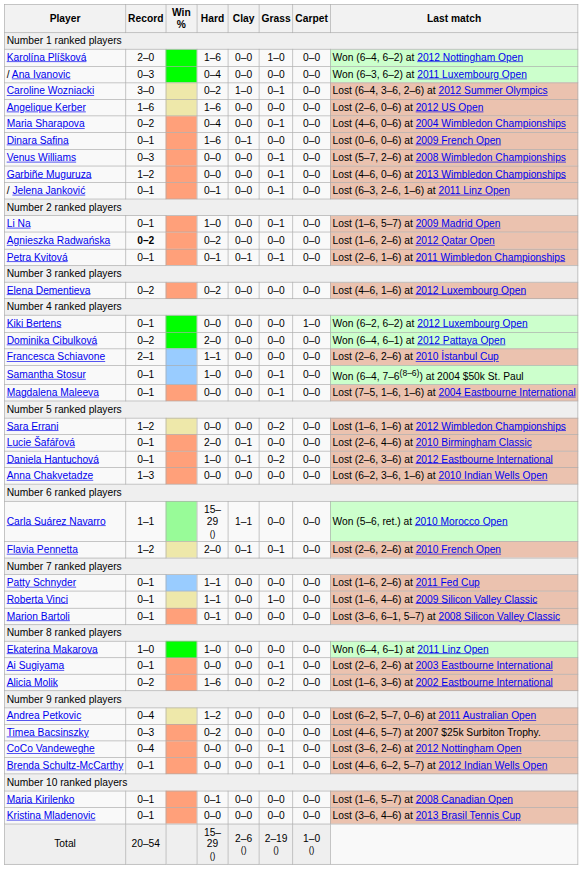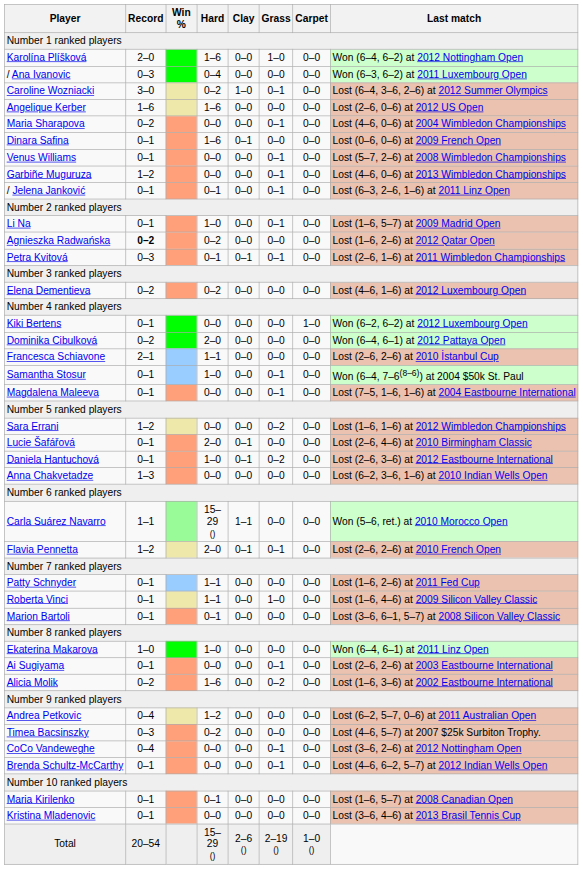 <table class="sortable wikitable" style=font-size:97%;text-align:center>
 <tr>
 <th>Player</th>
 <th data-sort-type="number">Record</th>
 <th width=40>Win %</th>
 <th width=40 data-sort-type="number">Hard</th>
 <th width=40>Clay</th>
 <th width=40>Grass</th>
 <th width=40>Carpet</th>
 <th>Last match</th>
 </tr>
 <tr bgcolor=efefef class="sortbottom">
 <td align=left colspan=8>Number 1 ranked players</td>
 </tr>
 <tr>
 <td align=left> <a href='#'>Karolína Plíšková</a></td>
 <td>2–0</td>
 <td bgcolor=lime></td>
 <td>1–6</td>
 <td>0–0</td>
 <td>1–0</td>
 <td>0–0</td>
 <td bgcolor=ccffcc align=left>Won (6–4, 6–2) at <a href='#'>2012 Nottingham Open</a></td>
 </tr>
 <tr>
 <td align=left>/ <a href='#'>Ana Ivanovic</a></td>
 <td>0–3</td>
 <td bgcolor=lime></td>
 <td>0–4</td>
 <td>0–0</td>
 <td>0–0</td>
 <td>0–0</td>
 <td bgcolor= ccffcc align=left>Won (6–3, 6–2) at <a href='#'>2011 Luxembourg Open</a></td>
 </tr>
 <tr>
 <td align=left> <a href='#'>Caroline Wozniacki</a></td>
 <td>3–0</td>
 <td bgcolor=eee8aa></td>
 <td>0–2</td>
 <td>1–0</td>
 <td>0–1</td>
 <td>0–0</td>
 <td bgcolor=ebc2af align=left>Lost (6–4, 3–6, 2–6) at <a href='#'>2012 Summer Olympics</a></td>
 </tr>
 <tr>
 <td align=left> <a href='#'>Angelique Kerber</a></td>
 <td>1–6</td>
 <td bgcolor=eee8aa></td>
 <td>1–6</td>
 <td>0–0</td>
 <td>0–0</td>
 <td>0–0</td>
 <td bgcolor=ebc2af align=left>Lost (2–6, 0–6) at <a href='#'>2012 US Open</a></td>
 </tr>
 <tr>
 <td align=left> <a href='#'>Maria Sharapova</a></td>
 <td>0–2</td>
 <td bgcolor=ffa07a></td>
-<td>0–4</td>
+<td>0–0</td>
 <td>0–0</td>
 <td>0–1</td>
 <td>0–0</td>
 <td bgcolor=ebc2af align=left>Lost (4–6, 0–6) at <a href='#'>2004 Wimbledon Championships</a></td>
 </tr>
 <tr>
 <td align=left> <a href='#'>Dinara Safina</a></td>
 <td>0–1</td>
 <td bgcolor=ffa07a></td>
 <td>1–6</td>
 <td>0–1</td>
 <td>0–0</td>
 <td>0–0</td>
 <td bgcolor=ebc2af align=left>Lost (0–6, 0–6) at <a href='#'>2009 French Open</a></td>
 </tr>
 <tr>
 <td align=left> <a href='#'>Venus Williams</a></td>
-<td>0–3</td>
+<td>0–1</td>
 <td bgcolor=ffa07a></td>
 <td>0–0</td>
 <td>0–0</td>
 <td>0–1</td>
 <td>0–0</td>
 <td bgcolor=ebc2af align=left>Lost (5–7, 2–6) at <a href='#'>2008 Wimbledon Championships</a></td>
 </tr>
 <tr>
 <td align=left> <a href='#'>Garbiñe Muguruza</a></td>
 <td>1–2</td>
 <td bgcolor=ffa07a></td>
 <td>0–0</td>
 <td>0–0</td>
 <td>0–1</td>
 <td>0–0</td>
 <td bgcolor=ebc2af align=left>Lost (4–6, 0–6) at <a href='#'>2013 Wimbledon Championships</a></td>
 </tr>
 <tr>
 <td align=left>/ <a href='#'>Jelena Janković</a></td>
 <td>0–1</td>
 <td bgcolor=ffa07a></td>
 <td>0–1</td>
 <td>0–0</td>
 <td>0–1</td>
 <td>0–0</td>
 <td bgcolor=ebc2af align=left>Lost (6–3, 2–6, 1–6) at <a href='#'>2011 Linz Open</a></td>
 </tr>
 <tr bgcolor=efefef class="sortbottom">
 <td align=left colspan=8>Number 2 ranked players</td>
 </tr>
 <tr>
 <td align=left> <a href='#'>Li Na</a></td>
 <td>0–1</td>
 <td bgcolor=ffa07a></td>
 <td>1–0</td>
 <td>0–0</td>
 <td>0–1</td>
 <td>0–0</td>
 <td bgcolor=ebc2af align=left>Lost (1–6, 5–7) at <a href='#'>2009 Madrid Open</a></td>
 </tr>
 <tr>
 <td align=left> <a href='#'>Agnieszka Radwańska</a></td>
 <td><strong>0–2</strong></td>
 <td bgcolor=ffa07a></td>
 <td>0–2</td>
 <td>0–0</td>
 <td>0–0</td>
 <td>0–0</td>
 <td bgcolor=ebc2af align=left>Lost (1–6, 2–6) at <a href='#'>2012 Qatar Open</a></td>
 </tr>
 <tr>
 <td align=left> <a href='#'>Petra Kvitová</a></td>
-<td>0–1</td>
+<td>0–3</td>
 <td bgcolor=ffa07a></td>
 <td>0–1</td>
 <td>0–1</td>
 <td>0–1</td>
 <td>0–0</td>
 <td bgcolor=ebc2af align=left>Lost (2–6, 1–6) at <a href='#'>2011 Wimbledon Championships</a></td>
 </tr>
 <tr bgcolor=efefef class="sortbottom">
 <td align=left colspan=8>Number 3 ranked players</td>
 </tr>
 <tr>
 <td align=left> <a href='#'>Elena Dementieva</a></td>
 <td>0–2</td>
 <td bgcolor=ffa07a></td>
 <td>0–2</td>
 <td>0–0</td>
 <td>0–0</td>
 <td>0–0</td>
 <td bgcolor=ebc2af align=left>Lost (4–6, 1–6) at <a href='#'>2012 Luxembourg Open</a></td>
 </tr>
 <tr bgcolor=efefef class="sortbottom">
 <td align=left colspan=8>Number 4 ranked players</td>
 </tr>
 <tr>
 <td align=left> <a href='#'>Kiki Bertens</a></td>
 <td>0–1</td>
 <td bgcolor=lime></td>
 <td>0–0</td>
 <td>0–0</td>
 <td>0–0</td>
 <td>1–0</td>
 <td bgcolor=ccffcc align=left>Won (6–2, 6–2) at <a href='#'>2012 Luxembourg Open</a></td>
 </tr>
 <tr>
 <td align=left> <a href='#'>Dominika Cibulková</a></td>
 <td>0–2</td>
 <td bgcolor=lime></td>
 <td>2–0</td>
 <td>0–0</td>
 <td>0–0</td>
 <td>0–0</td>
 <td bgcolor=ccffcc align=left>Won (6–4, 6–1) at <a href='#'>2012 Pattaya Open</a></td>
 </tr>
 <tr>
 <td align=left> <a href='#'>Francesca Schiavone</a></td>
 <td>2–1</td>
 <td bgcolor=99ccff></td>
 <td>1–1</td>
 <td>0–0</td>
 <td>0–0</td>
 <td>0–0</td>
 <td bgcolor=ebc2af align=left>Lost (2–6, 2–6) at <a href='#'>2010 İstanbul Cup</a></td>
 </tr>
 <tr>
 <td align=left> <a href='#'>Samantha Stosur</a></td>
 <td>0–1</td>
 <td bgcolor=99ccff></td>
 <td>1–0</td>
 <td>0–0</td>
 <td>0–1</td>
 <td>0–0</td>
 <td bgcolor=ccffcc align=left>Won (6–4, 7–6<sup>(8–6)</sup>) at 2004 $50k St. Paul</td>
 </tr>
 <tr>
 <td align=left> <a href='#'>Magdalena Maleeva</a></td>
 <td>0–1</td>
 <td bgcolor=ffa07a></td>
 <td>0–0</td>
 <td>0–0</td>
 <td>0–1</td>
 <td>0–0</td>
 <td bgcolor=ebc2af align=left>Lost (7–5, 1–6, 1–6) at <a href='#'>2004 Eastbourne International</a></td>
 </tr>
 <tr bgcolor=efefef class="sortbottom">
 <td align=left colspan=8>Number 5 ranked players</td>
 </tr>
 <tr>
 <td align=left> <a href='#'>Sara Errani</a></td>
 <td>1–2</td>
 <td bgcolor=eee8aa></td>
 <td>0–0</td>
 <td>0–0</td>
 <td>0–2</td>
 <td>0–0</td>
 <td bgcolor=ebc2af align=left>Lost (1–6, 1–6) at <a href='#'>2012 Wimbledon Championships</a></td>
 </tr>
 <tr>
 <td align=left> <a href='#'>Lucie Šafářová</a></td>
 <td>0–1</td>
 <td bgcolor=ffa07a></td>
 <td>2–0</td>
 <td>0–1</td>
 <td>0–0</td>
 <td>0–0</td>
 <td bgcolor=ebc2af align=left>Lost (2–6, 4–6) at <a href='#'>2010 Birmingham Classic</a></td>
 </tr>
 <tr>
 <td align=left> <a href='#'>Daniela Hantuchová</a></td>
 <td>0–1</td>
 <td bgcolor=ffa07a></td>
 <td>1–0</td>
 <td>0–1</td>
 <td>0–2</td>
 <td>0–0</td>
 <td bgcolor=ebc2af align=left>Lost (2–6, 3–6) at <a href='#'>2012 Eastbourne International</a></td>
 </tr>
 <tr>
 <td align=left> <a href='#'>Anna Chakvetadze</a></td>
 <td>1–3</td>
 <td bgcolor=ffa07a></td>
 <td>0–0</td>
 <td>0–0</td>
 <td>0–0</td>
 <td>0–0</td>
 <td bgcolor=ebc2af align=left>Lost (6–2, 3–6, 1–6) at <a href='#'>2010 Indian Wells Open</a></td>
 </tr>
 <tr bgcolor=efefef class="sortbottom">
 <td align=left colspan=8>Number 6 ranked players</td>
 </tr>
 <tr>
 <td align=left> <a href='#'>Carla Suárez Navarro</a></td>
 <td>1–1</td>
 <td bgcolor=98fb98></td>
 <td>15–29 <br> <small>()</small></td>
 <td>1–1</td>
 <td>0–0</td>
 <td>0–0</td>
 <td bgcolor=ccffcc align=left>Won (5–6, ret.) at <a href='#'>2010 Morocco Open</a></td>
 </tr>
 <tr>
 <td align=left> <a href='#'>Flavia Pennetta</a></td>
 <td>1–2</td>
 <td bgcolor=eee8aa></td>
 <td>2–0</td>
 <td>0–1</td>
 <td>0–1</td>
 <td>0–0</td>
 <td bgcolor=ebc2af align=left>Lost (2–6, 2–6) at <a href='#'>2010 French Open</a></td>
 </tr>
 <tr bgcolor=efefef class="sortbottom">
 <td align=left colspan=8>Number 7 ranked players</td>
 </tr>
 <tr>
 <td align=left> <a href='#'>Patty Schnyder</a></td>
 <td>0–1</td>
 <td bgcolor=99ccff></td>
 <td>1–1</td>
 <td>0–0</td>
 <td>0–0</td>
 <td>0–0</td>
 <td bgcolor=ebc2af align=left>Lost (1–6, 2–6) at <a href='#'>2011 Fed Cup</a></td>
 </tr>
 <tr>
 <td align=left> <a href='#'>Roberta Vinci</a></td>
 <td>0–1</td>
 <td bgcolor=eee8aa></td>
 <td>1–1</td>
 <td>0–0</td>
 <td>1–0</td>
 <td>0–0</td>
 <td bgcolor=ebc2af align=left>Lost (1–6, 4–6) at <a href='#'>2009 Silicon Valley Classic</a></td>
 </tr>
 <tr>
 <td align=left> <a href='#'>Marion Bartoli</a></td>
 <td>0–1</td>
 <td bgcolor=ffa07a></td>
 <td>0–1</td>
 <td>0–0</td>
 <td>0–0</td>
 <td>0–0</td>
 <td bgcolor=ebc2af align=left>Lost (3–6, 6–1, 5–7) at <a href='#'>2008 Silicon Valley Classic</a></td>
 </tr>
 <tr bgcolor=efefef class="sortbottom">
 <td align=left colspan=8>Number 8 ranked players</td>
 </tr>
 <tr>
 <td align=left> <a href='#'>Ekaterina Makarova</a></td>
 <td>1–0</td>
 <td bgcolor=lime></td>
 <td>1–0</td>
 <td>0–0</td>
 <td>0–0</td>
 <td>0–0</td>
 <td bgcolor=ccffcc align=left>Won (6–4, 6–1) at <a href='#'>2011 Linz Open</a></td>
 </tr>
 <tr>
 <td align=left> <a href='#'>Ai Sugiyama</a></td>
 <td>0–1</td>
 <td bgcolor=ffa07a></td>
 <td>0–0</td>
 <td>0–0</td>
 <td>0–1</td>
 <td>0–0</td>
 <td bgcolor=ebc2af align=left>Lost (2–6, 2–6) at <a href='#'>2003 Eastbourne International</a></td>
 </tr>
 <tr>
 <td align=left> <a href='#'>Alicia Molik</a></td>
 <td>0–2</td>
 <td bgcolor=ffa07a></td>
 <td>1–6</td>
 <td>0–0</td>
 <td>0–2</td>
 <td>0–0</td>
 <td bgcolor=ebc2af align=left>Lost (1–6, 3–6) at <a href='#'>2002 Eastbourne International</a></td>
 </tr>
 <tr bgcolor=efefef class="sortbottom">
 <td align=left colspan=8>Number 9 ranked players</td>
 </tr>
 <tr>
 <td align=left> <a href='#'>Andrea Petkovic</a></td>
 <td>0–4</td>
 <td bgcolor=eee8aa></td>
 <td>1–2</td>
 <td>0–0</td>
 <td>0–0</td>
 <td>0–0</td>
 <td bgcolor=ebc2af align=left>Lost (6–2, 5–7, 0–6) at <a href='#'>2011 Australian Open</a></td>
 </tr>
 <tr>
 <td align=left> <a href='#'>Timea Bacsinszky</a></td>
 <td>0–3</td>
 <td bgcolor=ffa07a></td>
 <td>0–2</td>
 <td>0–0</td>
 <td>0–0</td>
 <td>0–0</td>
 <td bgcolor=ebc2af align=left>Lost (4–6, 5–7) at 2007 $25k Surbiton Trophy.</td>
 </tr>
 <tr>
 <td align=left> <a href='#'>CoCo Vandeweghe</a></td>
 <td>0–4</td>
 <td bgcolor=ffa07a></td>
 <td>0–0</td>
 <td>0–0</td>
 <td>0–1</td>
 <td>0–0</td>
 <td bgcolor=ebc2af align=left>Lost (3–6, 2–6) at <a href='#'>2012 Nottingham Open</a></td>
 </tr>
 <tr>
 <td align=left> <a href='#'>Brenda Schultz-McCarthy</a></td>
 <td>0–1</td>
 <td bgcolor=ffa07a></td>
 <td>0–0</td>
 <td>0–0</td>
 <td>0–1</td>
 <td>0–0</td>
 <td bgcolor=ebc2af align=left>Lost (4–6, 6–2, 5–7) at <a href='#'>2012 Indian Wells Open</a></td>
 </tr>
 <tr bgcolor=efefef class="sortbottom">
 <td align=left colspan=8>Number 10 ranked players</td>
 </tr>
 <tr>
 <td align=left> <a href='#'>Maria Kirilenko</a></td>
 <td>0–1</td>
 <td bgcolor=ffa07a></td>
 <td>0–1</td>
 <td>0–0</td>
 <td>0–0</td>
 <td>0–0</td>
 <td bgcolor=ebc2af align=left>Lost (1–6, 5–7) at <a href='#'>2008 Canadian Open</a></td>
 </tr>
 <tr>
 <td align=left> <a href='#'>Kristina Mladenovic</a></td>
 <td>0–1</td>
 <td bgcolor=ffa07a></td>
 <td>0–0</td>
 <td>0–0</td>
 <td>0–0</td>
 <td>0–0</td>
 <td bgcolor=ebc2af align=left>Lost (3–6, 4–6) at <a href='#'>2013 Brasil Tennis Cup</a></td>
 </tr>
 <tr bgcolor=efefef class="sortbottom">
 <td>Total</td>
 <td>20–54</td>
 <td></td>
 <td>15–29 <br> <small>()</small></td>
 <td>2–6 <br> <small>()</small></td>
 <td>2–19 <br> <small>()</small></td>
 <td>1–0 <br> <small>()</small></td>
 </tr>
 </table>
